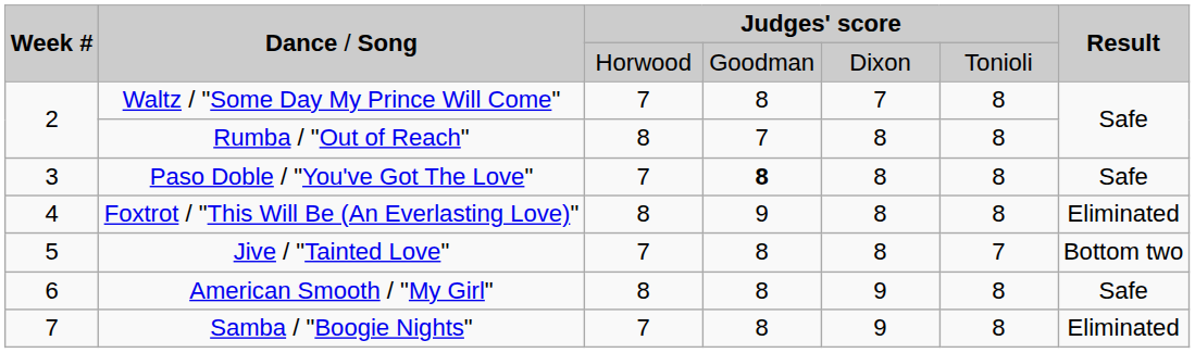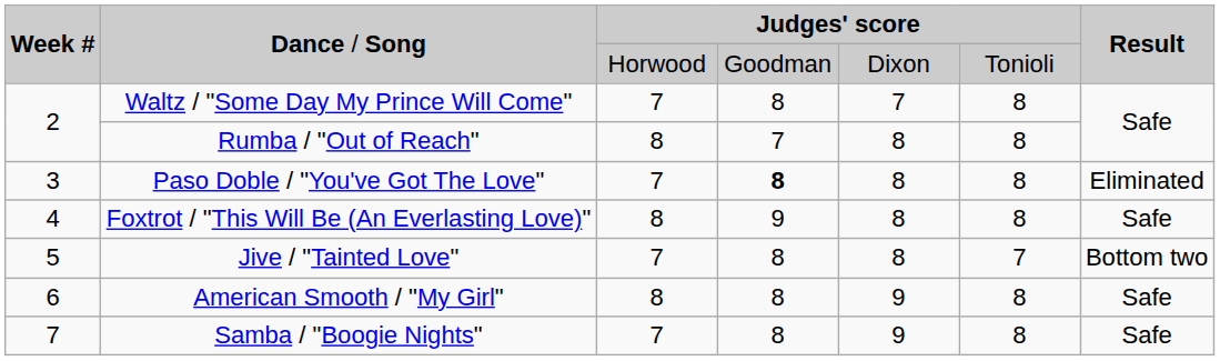 <table class="wikitable" style="float:left;">
 <tr style="text-align:Center; background:#ccc;">
 <td rowspan="2"><strong>Week #</strong></td>
 <td rowspan="2"><strong>Dance</strong> / <strong>Song</strong></td>
 <td colspan="4"><strong>Judges' score</strong></td>
 <td rowspan="2"><strong>Result</strong></td>
 </tr>
 <tr style="text-align:center; background:#ccc;">
 <td style="width:10%; ">Horwood</td>
 <td style="width:10%; ">Goodman</td>
 <td style="width:10%; ">Dixon</td>
 <td style="width:10%; ">Tonioli</td>
 </tr>
 <tr style="text-align:center;">
 <td rowspan=2>2</td>
 <td><a href='#'>Waltz</a> / "<a href='#'>Some Day My Prince Will Come</a>"</td>
 <td>7</td>
 <td>8</td>
 <td>7</td>
 <td>8</td>
 <td rowspan=2>Safe</td>
 </tr>
 <tr style="text-align:center;">
 <td><a href='#'>Rumba</a> / "<a href='#'>Out of Reach</a>"</td>
 <td>8</td>
 <td>7</td>
 <td>8</td>
 <td>8</td>
 </tr>
 <tr style="text-align:center;">
 <td>3</td>
 <td><a href='#'>Paso Doble</a> / "<a href='#'>You've Got The Love</a>"</td>
 <td>7</td>
 <td><strong>8</strong></td>
 <td>8</td>
 <td>8</td>
-<td>Safe</td>
+<td>Eliminated</td>
 </tr>
 <tr style="text-align:center;">
 <td>4</td>
 <td><a href='#'>Foxtrot</a> / "<a href='#'>This Will Be (An Everlasting Love)</a>"</td>
 <td>8</td>
 <td>9</td>
 <td>8</td>
 <td>8</td>
-<td>Eliminated</td>
+<td>Safe</td>
 </tr>
 <tr style="text-align:center;">
 <td>5</td>
 <td><a href='#'>Jive</a> / "<a href='#'>Tainted Love</a>"</td>
 <td>7</td>
 <td>8</td>
 <td>8</td>
 <td>7</td>
 <td>Bottom two</td>
 </tr>
 <tr style="text-align:center;">
 <td>6</td>
 <td><a href='#'>American Smooth</a> / "<a href='#'>My Girl</a>"</td>
 <td>8</td>
 <td>8</td>
 <td>9</td>
 <td>8</td>
 <td>Safe</td>
 </tr>
 <tr style="text-align:center;">
 <td>7</td>
 <td><a href='#'>Samba</a> / "<a href='#'>Boogie Nights</a>"</td>
 <td>7</td>
 <td>8</td>
 <td>9</td>
 <td>8</td>
-<td>Eliminated</td>
+<td>Safe</td>
 </tr>
 </table>
